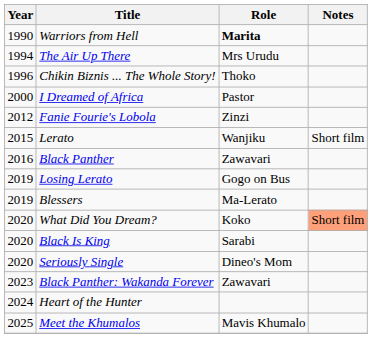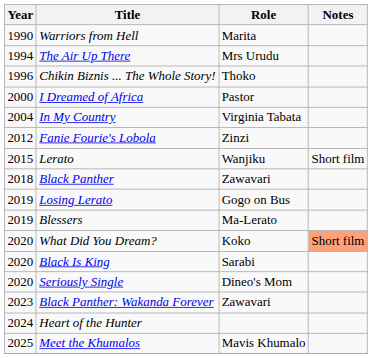 <table class="wikitable sortable">
 <tr>
 <th>Year</th>
 <th>Title</th>
 <th>Role</th>
 <th class="unsortable">Notes</th>
 </tr>
 <tr>
 <td>1990</td>
 <td><em>Warriors from Hell</em></td>
-<td><strong>Marita</strong></td>
+<td>Marita</td>
 <td></td>
 </tr>
 <tr>
 <td>1994</td>
 <td><em><a href='#'>The Air Up There</a></em></td>
 <td>Mrs Urudu</td>
 <td></td>
 </tr>
 <tr>
 <td>1996</td>
 <td><em>Chikin Biznis ... The Whole Story!</em></td>
 <td>Thoko</td>
 <td></td>
 </tr>
 <tr>
 <td>2000</td>
 <td><em><a href='#'>I Dreamed of Africa</a></em></td>
 <td>Pastor</td>
 <td></td>
 </tr>
 <tr>
+<td>2004</td>
+<td><em><a href='#'>In My Country</a></em></td>
+<td>Virginia Tabata</td>
+<td></td>
+</tr>
+<tr>
 <td>2012</td>
 <td><em><a href='#'>Fanie Fourie's Lobola</a></em></td>
 <td>Zinzi</td>
 <td></td>
 </tr>
 <tr>
 <td>2015</td>
 <td><em>Lerato</em></td>
 <td>Wanjiku</td>
 <td>Short film</td>
 </tr>
 <tr>
-<td>2016</td>
+<td>2018</td>
 <td><em><a href='#'>Black Panther</a></em></td>
 <td>Zawavari</td>
 <td></td>
 </tr>
 <tr>
 <td>2019</td>
 <td><em><a href='#'>Losing Lerato</a></em></td>
 <td>Gogo on Bus</td>
 <td></td>
 </tr>
 <tr>
 <td>2019</td>
 <td><em>Blessers</em></td>
 <td>Ma-Lerato</td>
 <td></td>
 </tr>
 <tr>
 <td>2020</td>
 <td><em>What Did You Dream?</em></td>
 <td>Koko</td>
 <td style="background: lightsalmon;">Short film</td>
 </tr>
 <tr>
 <td>2020</td>
 <td><em><a href='#'>Black Is King</a></em></td>
 <td>Sarabi</td>
 <td></td>
 </tr>
 <tr>
 <td>2020</td>
 <td><em><a href='#'>Seriously Single</a></em></td>
 <td>Dineo's Mom</td>
 <td></td>
 </tr>
 <tr>
 <td>2023</td>
 <td><em><a href='#'>Black Panther: Wakanda Forever</a></em></td>
 <td>Zawavari</td>
 <td></td>
 </tr>
 <tr>
 <td>2024</td>
 <td><em>Heart of the Hunter</em></td>
 <td></td>
 <td></td>
 </tr>
 <tr>
 <td>2025</td>
 <td><em><a href='#'>Meet the Khumalos</a></em></td>
 <td>Mavis Khumalo</td>
 <td></td>
 </tr>
 <tr>
 </tr>
 </table>
